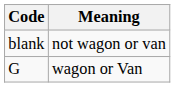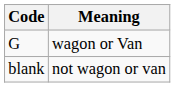 <table class="wikitable">
 <tr>
 <th>Code</th>
 <th>Meaning</th>
 </tr>
 <tr>
+<td>G</td>
+<td>wagon or Van</td>
+</tr>
+<tr>
 <td>blank</td>
 <td>not wagon or van</td>
 </tr>
-<tr>
-<td>G</td>
-<td>wagon or Van</td>
-</tr>
 </table>
